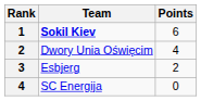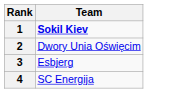 <table class="wikitable" style="text-align: center;">
 <tr>
 <th>Rank</th>
 <th>Team</th>
-<th>Points</th>
 </tr>
 <tr>
 <th>1</th>
 <td style="text-align: left;"> <strong><a href='#'>Sokil Kiev</a></strong></td>
-<td>6</td>
 </tr>
 <tr>
 <th>2</th>
 <td style="text-align: left;"> <a href='#'>Dwory Unia Oświęcim</a></td>
-<td>4</td>
 </tr>
 <tr>
 <th>3</th>
 <td style="text-align: left;"> <a href='#'>Esbjerg</a></td>
-<td>2</td>
 </tr>
 <tr>
 <th>4</th>
 <td style="text-align: left;"> <a href='#'>SC Energija</a></td>
-<td>0</td>
 </tr>
 </table>
